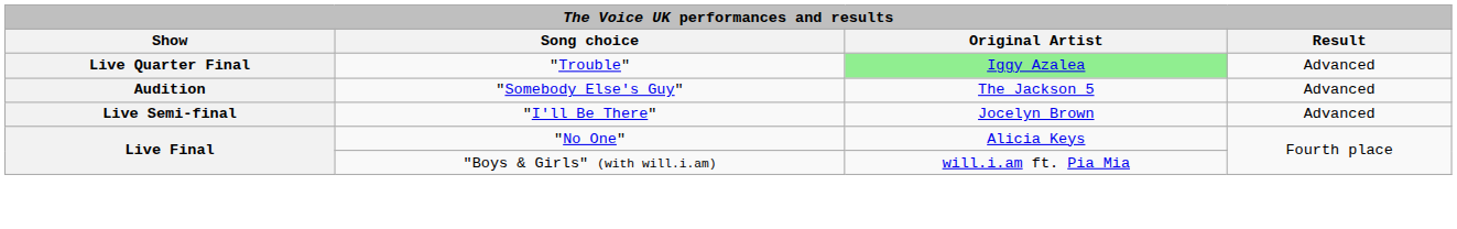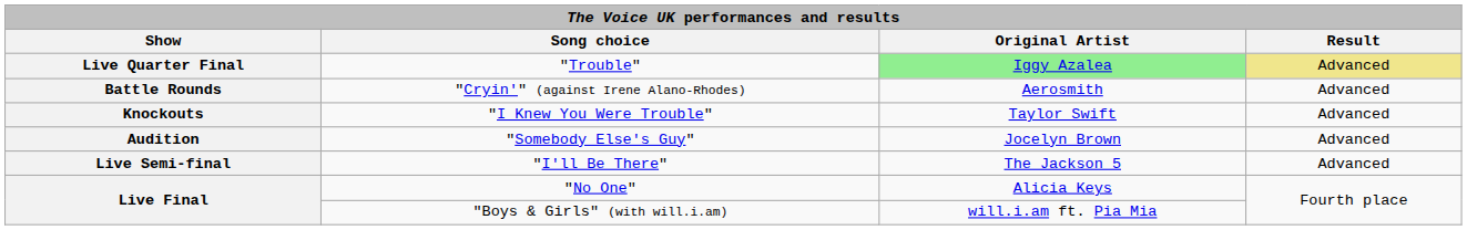 <table class="wikitable collapsible collapsed" style="width:100%; margin:1em auto 1em auto; text-align:center;">
 <tr>
 <th colspan="4" style="background:#BFBFBF;"><em>The Voice UK</em> performances and results</th>
 </tr>
 <tr>
 <th style="text-align:centre;">Show</th>
 <th style="text-align:centre;">Song choice</th>
 <th style="text-align:centre;">Original Artist</th>
 <th style="text-align:centre;">Result</th>
 </tr>
 <tr>
 <th>Live Quarter Final</th>
 <td>"<a href='#'>Trouble</a>"</td>
 <td style="background: lightgreen;"><a href='#'>Iggy Azalea</a></td>
+<td style="background: khaki;">Advanced</td>
+</tr>
+<tr>
+<th>Battle Rounds</th>
+<td>"<a href='#'>Cryin'</a>" <small>(against Irene Alano-Rhodes)</small></td>
+<td><a href='#'>Aerosmith</a></td>
+<td>Advanced</td>
+</tr>
+<tr>
+<th>Knockouts</th>
+<td>"<a href='#'>I Knew You Were Trouble</a>"</td>
+<td><a href='#'>Taylor Swift</a></td>
 <td>Advanced</td>
 </tr>
 <tr>
 <th>Audition</th>
 <td>"<a href='#'>Somebody Else's Guy</a>"</td>
-<td><a href='#'>The Jackson 5</a></td>
+<td><a href='#'>Jocelyn Brown</a></td>
 <td>Advanced</td>
 </tr>
 <tr>
 <th>Live Semi-final</th>
 <td>"<a href='#'>I'll Be There</a>"</td>
-<td><a href='#'>Jocelyn Brown</a></td>
+<td><a href='#'>The Jackson 5</a></td>
 <td>Advanced</td>
 </tr>
 <tr>
 <th rowspan=2>Live Final</th>
 <td>"<a href='#'>No One</a>"</td>
 <td><a href='#'>Alicia Keys</a></td>
 <td rowspan=2>Fourth place</td>
 </tr>
 <tr>
 <td>"Boys & Girls" <small>(with will.i.am)</small></td>
 <td><a href='#'>will.i.am</a> ft. <a href='#'>Pia Mia</a></td>
 </tr>
 </table>
